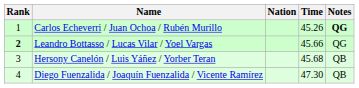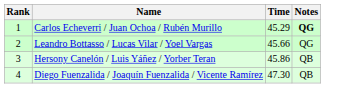 <table class="wikitable" style="text-align:center">
 <tr>
 <th>Rank</th>
 <th>Name</th>
-<th>Nation</th>
 <th>Time</th>
 <th>Notes</th>
 </tr>
 <tr bgcolor=ccffcc>
 <td>1</td>
 <td align=left><a href='#'>Carlos Echeverri</a> / <a href='#'>Juan Ochoa</a> / <a href='#'>Rubén Murillo</a></td>
-<td align=left></td>
-<td>45.26</td>
+<td>45.29</td>
 <td><strong>QG</strong></td>
 </tr>
 <tr bgcolor=ccffcc>
-<td><strong>2</strong></td>
+<td>2</td>
 <td align=left><a href='#'>Leandro Bottasso</a> / <a href='#'>Lucas Vilar</a> / <a href='#'>Yoel Vargas</a></td>
-<td align=left></td>
 <td>45.66</td>
 <td>QG</td>
 </tr>
 <tr bgcolor=ddffdd>
 <td>3</td>
 <td align=left><a href='#'>Hersony Canelón</a> / <a href='#'>Luis Yáñez</a> / <a href='#'>Yorber Teran</a></td>
-<td align=left></td>
-<td>45.68</td>
+<td>45.86</td>
 <td>QB</td>
 </tr>
 <tr bgcolor=ddffdd>
 <td>4</td>
 <td align=left><a href='#'>Diego Fuenzalida</a> / <a href='#'>Joaquín Fuenzalida</a> / <a href='#'>Vicente Ramírez</a></td>
-<td align=left></td>
 <td>47.30</td>
 <td>QB</td>
 </tr>
 </table>
